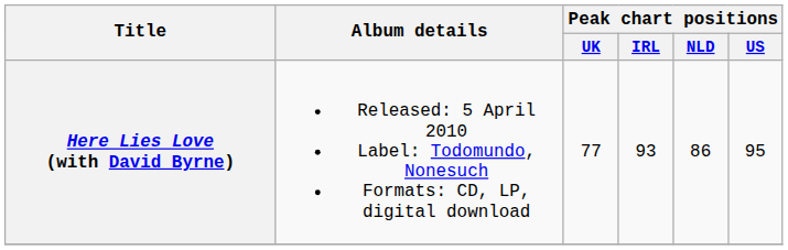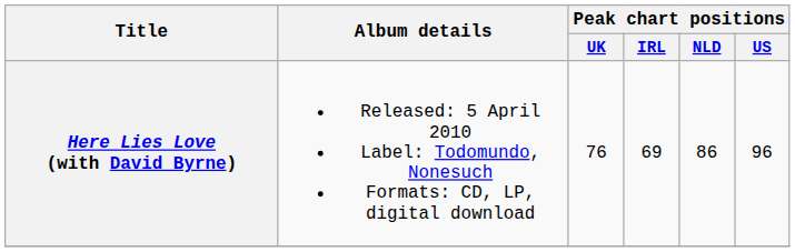 <table class="wikitable plainrowheaders" style="text-align:center;">
 <tr>
 <th scope="col" rowspan="2" style="width:15em;">Title</th>
 <th scope="col" rowspan="2" style="width:16em;">Album details</th>
 <th scope="col" colspan="10">Peak chart positions</th>
 </tr>
 <tr>
 <th scope="col" style="width:3em;font-size:90%;"><a href='#'>UK</a><br></th>
 <th scope="col" style="width:3em;font-size:90%;"><a href='#'>IRL</a><br></th>
 <th scope="col" style="width:3em;font-size:90%;"><a href='#'>NLD</a><br></th>
 <th scope="col" style="width:3em;font-size:90%;"><a href='#'>US</a><br></th>
 </tr>
 <tr>
 <th scope="row"><em><a href='#'>Here Lies Love</a></em><br><span>(with <a href='#'>David Byrne</a>)</span></th>
 <td><br><ul><li>Released: 5 April 2010</li><li>Label: <a href='#'>Todomundo</a>, <a href='#'>Nonesuch</a></li><li>Formats: CD, LP, digital download</li></ul></td>
-<td>77</td>
-<td>93</td>
+<td>76</td>
+<td>69</td>
 <td>86</td>
-<td>95</td>
+<td>96</td>
 </tr>
 <tr>
 </tr>
 </table>
